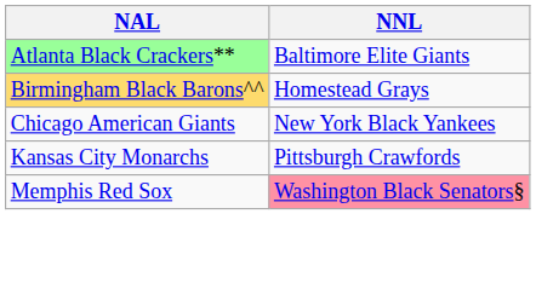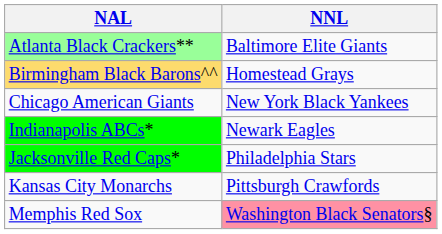 <table class="wikitable" style="font-size:100%;line-height:1.1;">
 <tr>
 <th><a href='#'>NAL</a></th>
 <th><a href='#'>NNL</a></th>
 </tr>
 <tr>
 <td style="background-color: #99FF99;"><a href='#'>Atlanta Black Crackers</a>**</td>
 <td><a href='#'>Baltimore Elite Giants</a></td>
 </tr>
 <tr>
 <td style="background-color: #FDDB6D;"><a href='#'>Birmingham Black Barons</a>^^</td>
 <td><a href='#'>Homestead Grays</a></td>
 </tr>
 <tr>
 <td><a href='#'>Chicago American Giants</a></td>
 <td><a href='#'>New York Black Yankees</a></td>
 </tr>
 <tr>
+<td style="background-color: #00FF00;"><a href='#'>Indianapolis ABCs</a>*</td>
+<td><a href='#'>Newark Eagles</a></td>
+</tr>
+<tr>
+<td style="background-color: #00FF00;"><a href='#'>Jacksonville Red Caps</a>*</td>
+<td><a href='#'>Philadelphia Stars</a></td>
+</tr>
+<tr>
 <td><a href='#'>Kansas City Monarchs</a></td>
 <td><a href='#'>Pittsburgh Crawfords</a></td>
 </tr>
 <tr>
 <td><a href='#'>Memphis Red Sox</a></td>
 <td style="background-color: #FF91A4;"><a href='#'>Washington Black Senators</a>§</td>
 </tr>
 </table>
